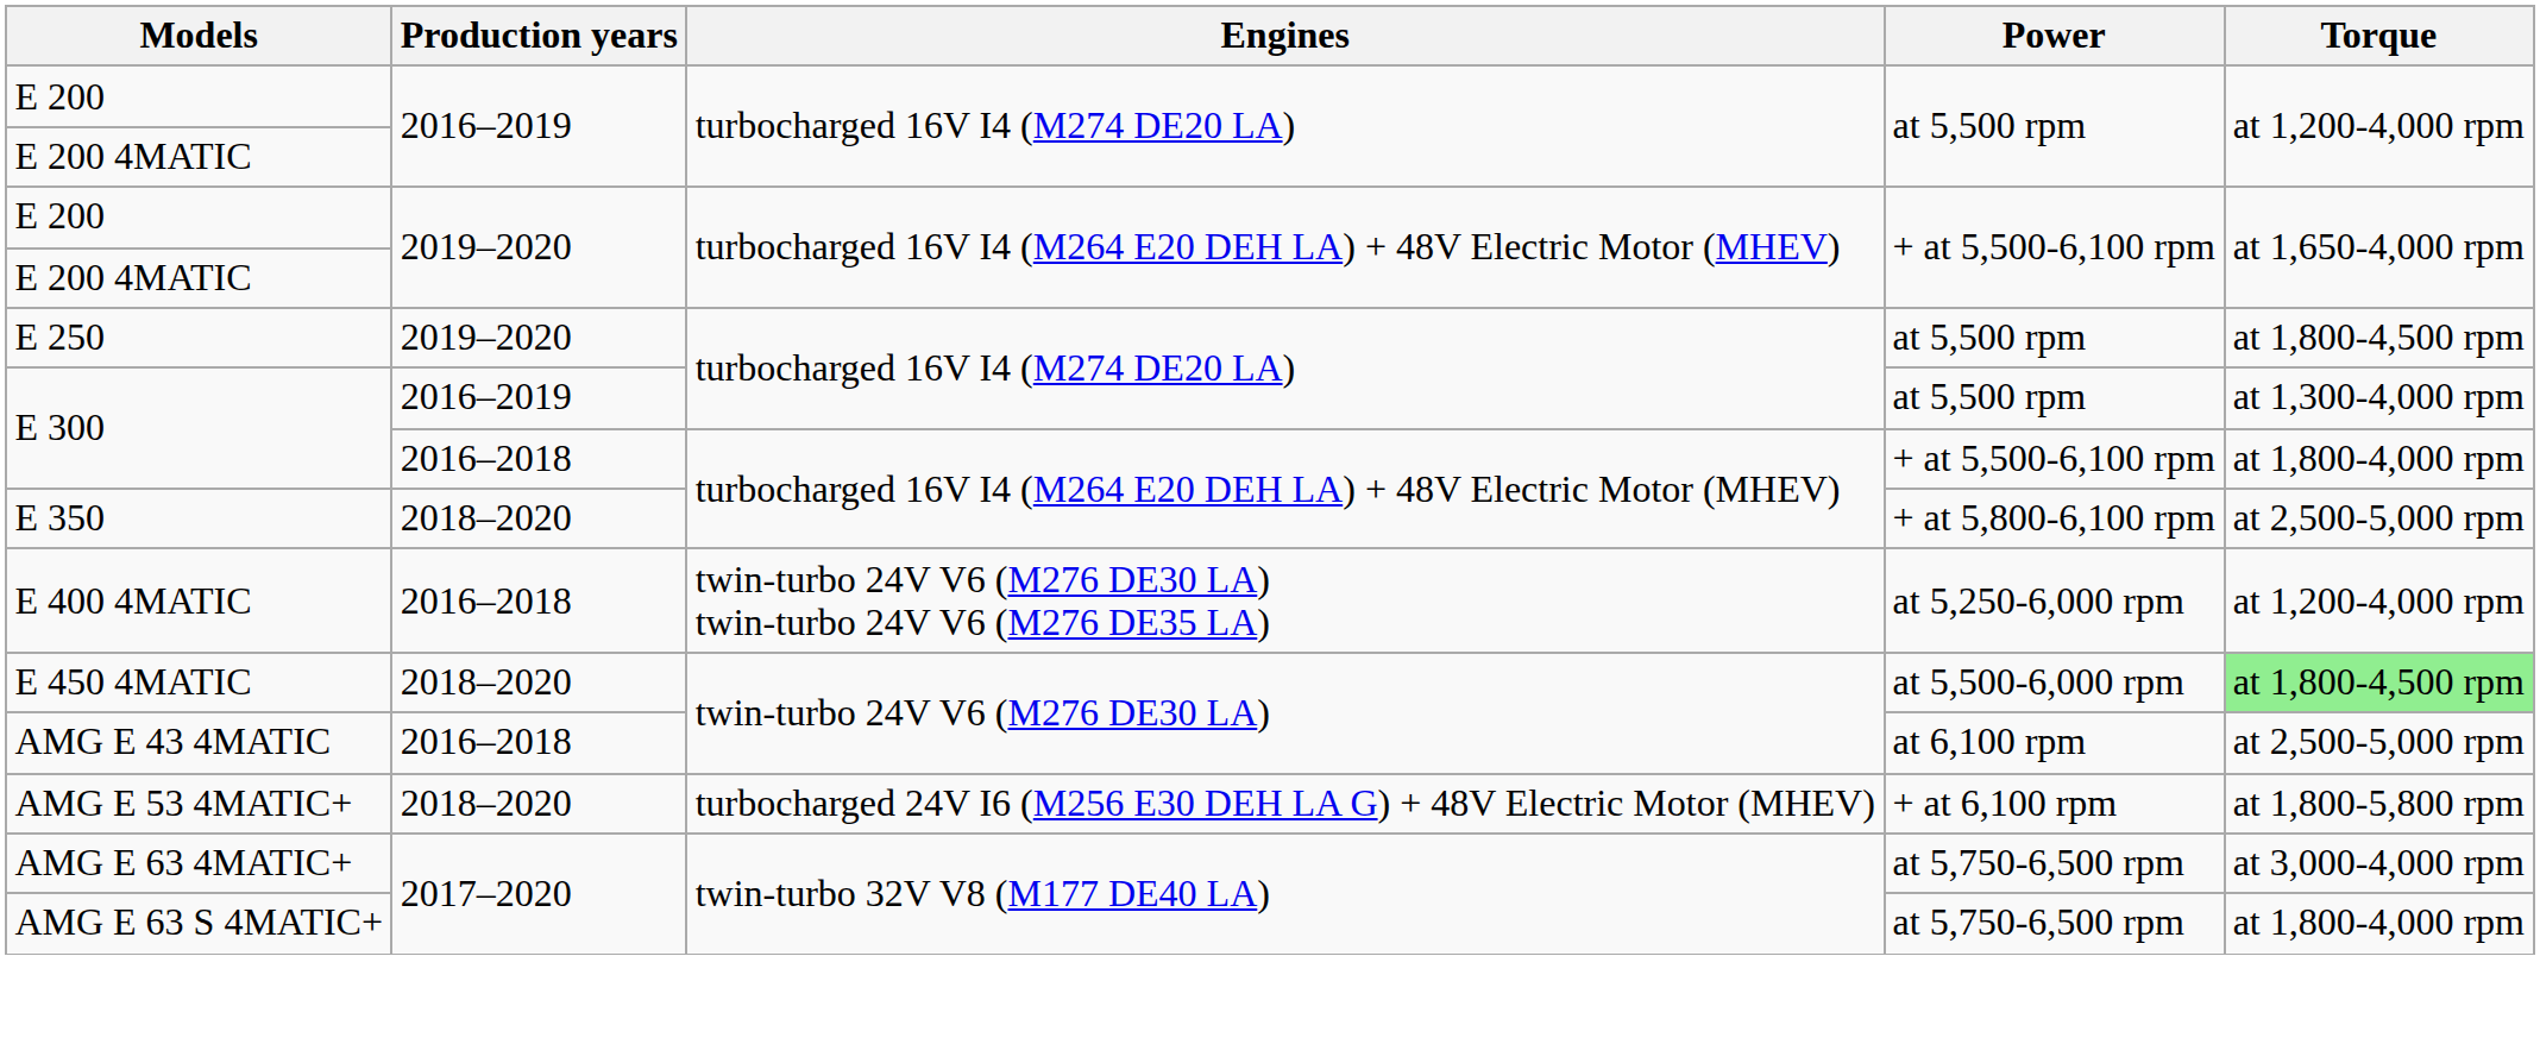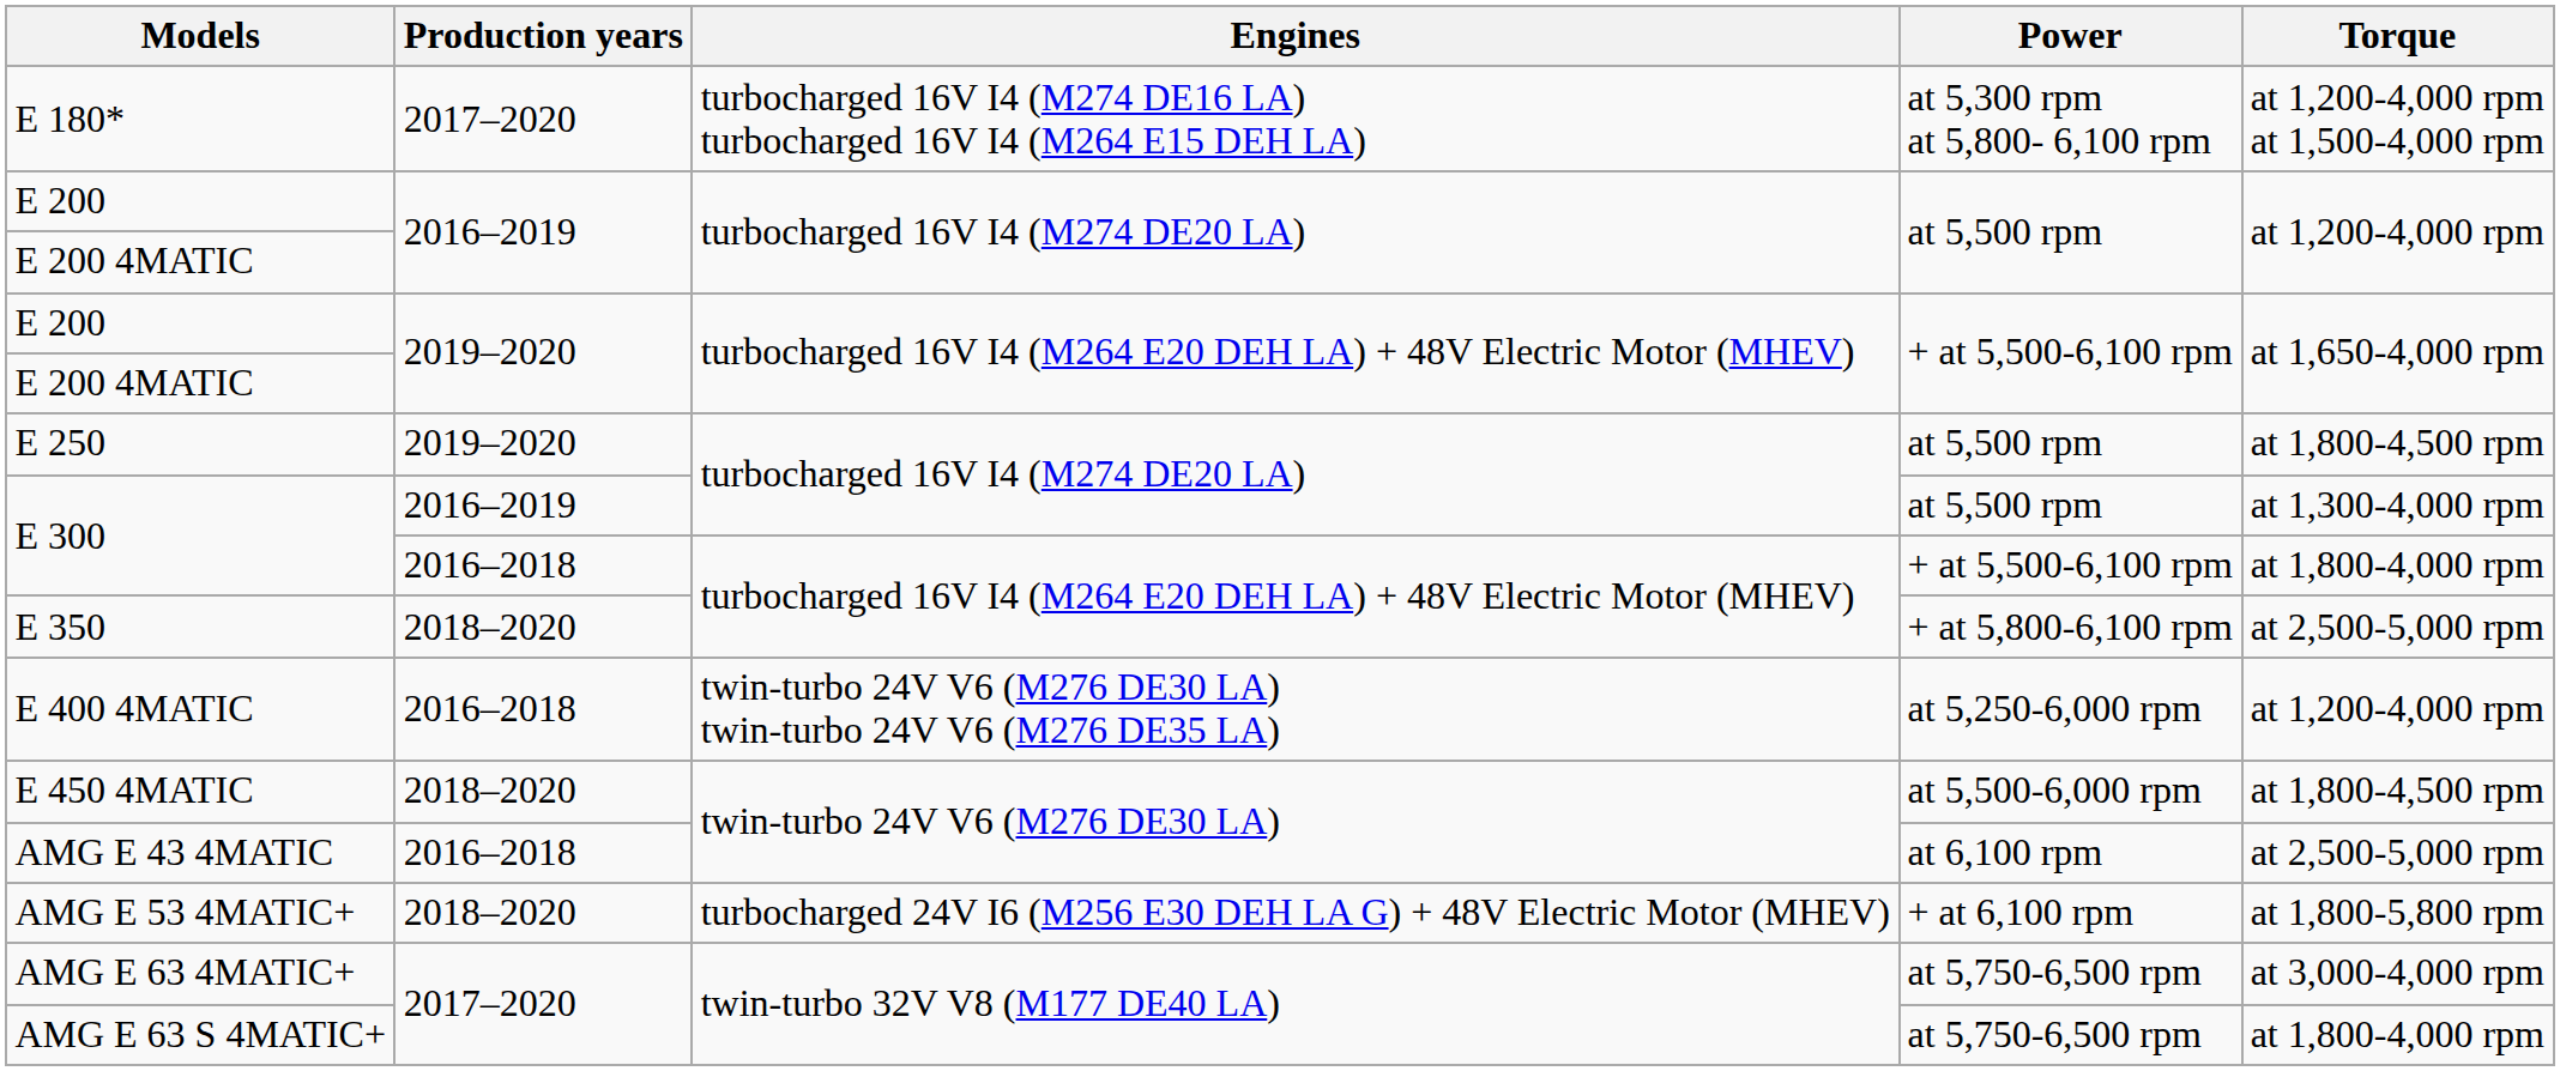 <table class="wikitable">
 <tr>
 <th>Models</th>
 <th>Production years</th>
 <th>Engines</th>
 <th>Power</th>
 <th>Torque</th>
+</tr>
+<tr>
+<td>E 180*</td>
+<td>2017–2020</td>
+<td> turbocharged 16V I4 (<a href='#'>M274 DE16 LA</a>)<br> turbocharged 16V I4 (<a href='#'>M264 E15 DEH LA</a>)</td>
+<td> at 5,300 rpm<br> at 5,800- 6,100 rpm</td>
+<td> at 1,200-4,000 rpm<br> at 1,500-4,000 rpm</td>
 </tr>
 <tr>
 <td>E 200</td>
 <td rowspan="2">2016–2019</td>
 <td rowspan="2"> turbocharged 16V I4 (<a href='#'>M274 DE20 LA</a>)</td>
 <td rowspan="2"> at 5,500 rpm</td>
 <td rowspan="2"> at 1,200-4,000 rpm</td>
 </tr>
 <tr>
 <td>E 200 4MATIC</td>
 </tr>
 <tr>
 <td>E 200</td>
 <td rowspan="2">2019–2020</td>
 <td rowspan="2"> turbocharged 16V I4 (<a href='#'>M264 E20 DEH LA</a>) + 48V Electric Motor (<a href='#'>MHEV</a>)</td>
 <td rowspan="2"> +  at 5,500-6,100 rpm</td>
 <td rowspan="2"> at 1,650-4,000 rpm</td>
 </tr>
 <tr>
 <td>E 200 4MATIC</td>
 </tr>
 <tr>
 <td>E 250</td>
 <td>2019–2020</td>
 <td rowspan="2"> turbocharged 16V I4 (<a href='#'>M274 DE20 LA</a>)</td>
 <td> at 5,500 rpm</td>
 <td> at 1,800-4,500 rpm</td>
 </tr>
 <tr>
 <td rowspan="2">E 300</td>
 <td>2016–2019</td>
 <td> at 5,500 rpm</td>
 <td> at 1,300-4,000 rpm</td>
 </tr>
 <tr>
 <td>2016–2018</td>
 <td rowspan="2"> turbocharged 16V I4 (<a href='#'>M264 E20 DEH LA</a>) + 48V Electric Motor (MHEV)</td>
 <td> +  at 5,500-6,100 rpm</td>
 <td> at 1,800-4,000 rpm</td>
 </tr>
 <tr>
 <td>E 350</td>
 <td>2018–2020</td>
 <td> +  at 5,800-6,100 rpm</td>
 <td> at 2,500-5,000 rpm</td>
 </tr>
 <tr>
 <td>E 400 4MATIC</td>
 <td>2016–2018</td>
 <td> twin-turbo 24V V6 (<a href='#'>M276 DE30 LA</a>)<br> twin-turbo 24V V6 (<a href='#'>M276 DE35 LA</a>)</td>
 <td> at 5,250-6,000 rpm</td>
 <td> at 1,200-4,000 rpm</td>
 </tr>
 <tr>
 <td>E 450 4MATIC</td>
 <td>2018–2020</td>
 <td rowspan="2"> twin-turbo 24V V6 (<a href='#'>M276 DE30 LA</a>)</td>
 <td> at 5,500-6,000 rpm</td>
-<td style="background: lightgreen;"> at 1,800-4,500 rpm</td>
+<td> at 1,800-4,500 rpm</td>
 </tr>
 <tr>
 <td>AMG E 43 4MATIC</td>
 <td>2016–2018</td>
 <td> at 6,100 rpm</td>
 <td> at 2,500-5,000 rpm</td>
 </tr>
 <tr>
 <td>AMG E 53 4MATIC+</td>
 <td>2018–2020</td>
 <td> turbocharged 24V I6 (<a href='#'>M256 E30 DEH LA G</a>) + 48V Electric Motor (MHEV)</td>
 <td> +  at 6,100 rpm</td>
 <td> at 1,800-5,800 rpm</td>
 </tr>
 <tr>
 <td>AMG E 63 4MATIC+</td>
 <td rowspan="2">2017–2020</td>
 <td rowspan="2"> twin-turbo 32V V8 (<a href='#'>M177 DE40 LA</a>)</td>
 <td> at 5,750-6,500 rpm</td>
 <td> at 3,000-4,000 rpm</td>
 </tr>
 <tr>
 <td>AMG E 63 S 4MATIC+</td>
 <td> at 5,750-6,500 rpm</td>
 <td> at 1,800-4,000 rpm</td>
 </tr>
 </table>
